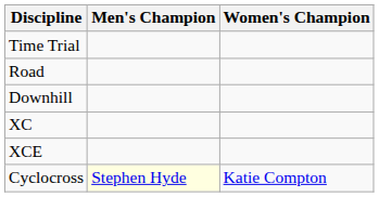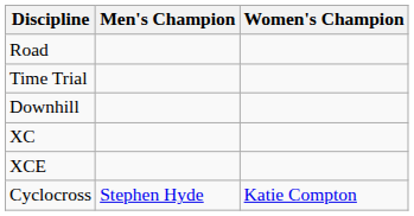 <table class="wikitable">
 <tr>
 <th>Discipline</th>
 <th>Men's Champion</th>
 <th>Women's Champion</th>
 </tr>
 <tr>
-<td>Time Trial</td>
+<td>Road</td>
 <td></td>
 <td></td>
 </tr>
 <tr>
-<td>Road</td>
+<td>Time Trial</td>
 <td></td>
 <td></td>
 </tr>
 <tr>
 <td>Downhill</td>
 <td></td>
 <td></td>
 </tr>
 <tr>
 <td>XC</td>
 <td></td>
 <td></td>
 </tr>
 <tr>
 <td>XCE</td>
 <td></td>
 <td></td>
 </tr>
 <tr>
 <td>Cyclocross</td>
-<td style="background: lightyellow;"> <a href='#'>Stephen Hyde</a></td>
+<td> <a href='#'>Stephen Hyde</a></td>
 <td> <a href='#'>Katie Compton</a></td>
 </tr>
 </table>
